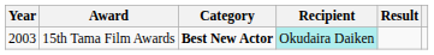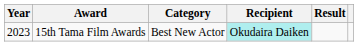 <table class="wikitable plainrowheaders sortable">
 <tr>
 <th scope="col">Year</th>
 <th scope="col">Award</th>
 <th scope="col">Category</th>
 <th scope="col">Recipient</th>
 <th scope="col">Result</th>
 <th scope="col" class="unsortable"></th>
 </tr>
 <tr>
-<td>2003</td>
+<td>2023</td>
 <td>15th Tama Film Awards</td>
-<td><strong>Best New Actor</strong></td>
+<td>Best New Actor</td>
 <td style="background: paleturquoise;">Okudaira Daiken</td>
 <td></td>
 <td></td>
 </tr>
 </table>
